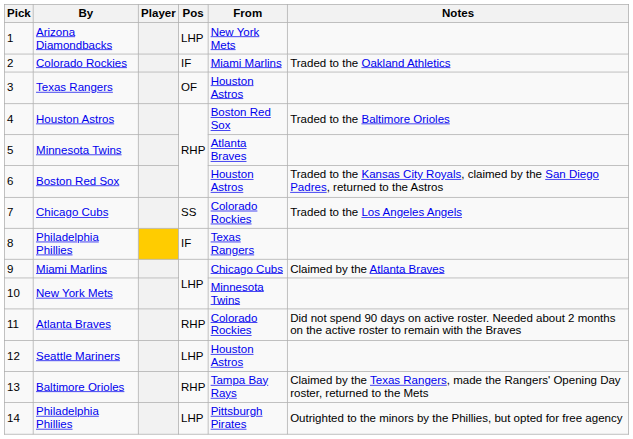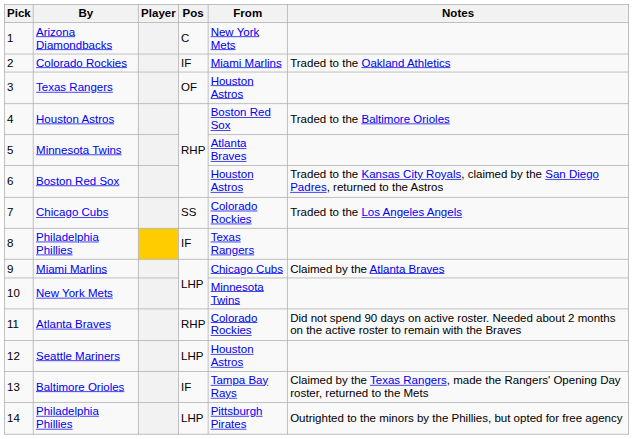 <table class="wikitable sortable plainrowheaders">
 <tr>
 <th scope="col">Pick</th>
 <th scope="col">By</th>
 <th scope="col">Player</th>
 <th scope="col">Pos</th>
 <th scope="col">From</th>
 <th scope="col">Notes</th>
 </tr>
 <tr>
 <td>1</td>
 <td><a href='#'>Arizona Diamondbacks</a></td>
 <th scope="row"></th>
-<td>LHP</td>
+<td>C</td>
 <td><a href='#'>New York Mets</a></td>
 <td></td>
 </tr>
 <tr>
 <td>2</td>
 <td><a href='#'>Colorado Rockies</a></td>
 <th scope="row"></th>
 <td>IF</td>
 <td><a href='#'>Miami Marlins</a></td>
 <td>Traded to the <a href='#'>Oakland Athletics</a></td>
 </tr>
 <tr>
 <td>3</td>
 <td><a href='#'>Texas Rangers</a></td>
 <th scope="row"></th>
 <td>OF</td>
 <td><a href='#'>Houston Astros</a></td>
 <td></td>
 </tr>
 <tr>
 <td>4</td>
 <td><a href='#'>Houston Astros</a></td>
 <th scope="row"></th>
 <td rowspan="3">RHP</td>
 <td><a href='#'>Boston Red Sox</a></td>
 <td>Traded to the <a href='#'>Baltimore Orioles</a></td>
 </tr>
 <tr>
 <td>5</td>
 <td><a href='#'>Minnesota Twins</a></td>
 <th scope="row"></th>
 <td><a href='#'>Atlanta Braves</a></td>
 <td></td>
 </tr>
 <tr>
 <td>6</td>
 <td><a href='#'>Boston Red Sox</a></td>
 <th scope="row"></th>
 <td><a href='#'>Houston Astros</a></td>
 <td>Traded to the <a href='#'>Kansas City Royals</a>, claimed by the <a href='#'>San Diego Padres</a>, returned to the Astros</td>
 </tr>
 <tr>
 <td>7</td>
 <td><a href='#'>Chicago Cubs</a></td>
 <th scope="row"></th>
 <td>SS</td>
 <td><a href='#'>Colorado Rockies</a></td>
 <td>Traded to the <a href='#'>Los Angeles Angels</a></td>
 </tr>
 <tr>
 <td>8</td>
 <td><a href='#'>Philadelphia Phillies</a></td>
 <th scope="row" style="background:#fc0"></th>
 <td>IF</td>
 <td><a href='#'>Texas Rangers</a></td>
 <td></td>
 </tr>
 <tr>
 <td>9</td>
 <td><a href='#'>Miami Marlins</a></td>
 <th scope="row"></th>
 <td rowspan="2">LHP</td>
 <td><a href='#'>Chicago Cubs</a></td>
 <td>Claimed by the <a href='#'>Atlanta Braves</a></td>
 </tr>
 <tr>
 <td>10</td>
 <td><a href='#'>New York Mets</a></td>
 <th scope="row"></th>
 <td><a href='#'>Minnesota Twins</a></td>
 <td></td>
 </tr>
 <tr>
 <td>11</td>
 <td><a href='#'>Atlanta Braves</a></td>
 <th scope="row"></th>
 <td>RHP</td>
 <td><a href='#'>Colorado Rockies</a></td>
 <td>Did not spend 90 days on active roster. Needed about 2 months on the active roster to remain with the Braves</td>
 </tr>
 <tr>
 <td>12</td>
 <td><a href='#'>Seattle Mariners</a></td>
 <th scope="row"></th>
 <td>LHP</td>
 <td><a href='#'>Houston Astros</a></td>
 <td></td>
 </tr>
 <tr>
 <td>13</td>
 <td><a href='#'>Baltimore Orioles</a></td>
 <th scope="row"></th>
-<td>RHP</td>
+<td>IF</td>
 <td><a href='#'>Tampa Bay Rays</a></td>
 <td>Claimed by the <a href='#'>Texas Rangers</a>, made the Rangers' Opening Day roster, returned to the Mets</td>
 </tr>
 <tr>
 <td>14</td>
 <td><a href='#'>Philadelphia Phillies</a></td>
 <th scope="row"></th>
 <td>LHP</td>
 <td><a href='#'>Pittsburgh Pirates</a></td>
 <td>Outrighted to the minors by the Phillies, but opted for free agency</td>
 </tr>
 </table>
